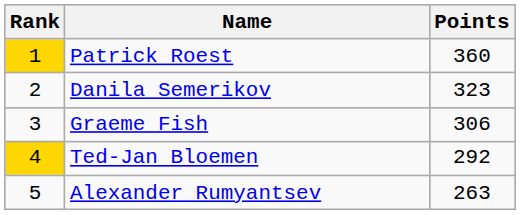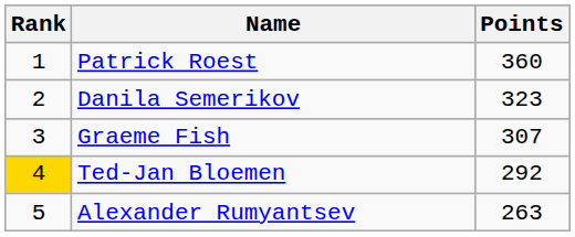 <table class="wikitable" border="1" style="text-align:center">
 <tr>
 <th width=30>Rank</th>
 <th width=220>Name</th>
 <th width=25>Points</th>
 </tr>
 <tr>
-<td style="background: gold;">1</td>
+<td>1</td>
 <td align="left"> <a href='#'>Patrick Roest</a></td>
 <td>360</td>
 </tr>
 <tr>
 <td>2</td>
 <td align="left"> <a href='#'>Danila Semerikov</a></td>
 <td>323</td>
 </tr>
 <tr>
 <td>3</td>
 <td align="left"> <a href='#'>Graeme Fish</a></td>
-<td>306</td>
+<td>307</td>
 </tr>
 <tr>
 <td style="background: gold;">4</td>
 <td align="left"> <a href='#'>Ted-Jan Bloemen</a></td>
 <td>292</td>
 </tr>
 <tr>
 <td>5</td>
 <td align="left"> <a href='#'>Alexander Rumyantsev</a></td>
 <td>263</td>
 </tr>
 </table>
